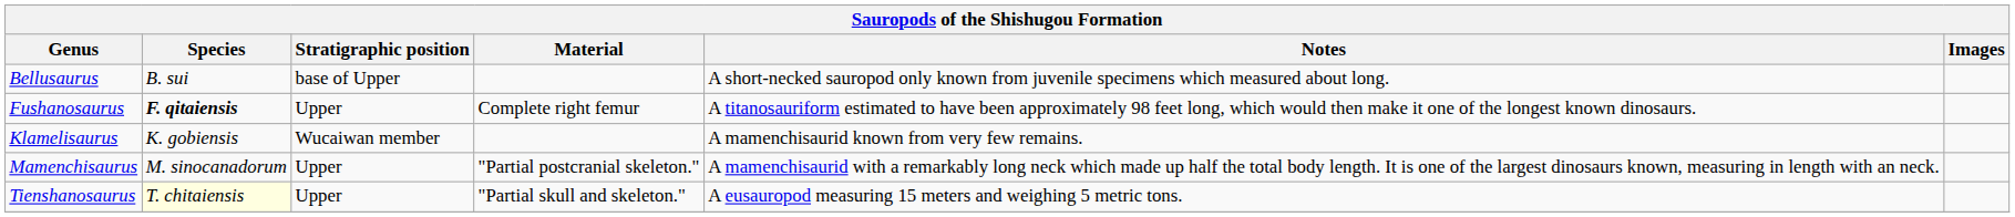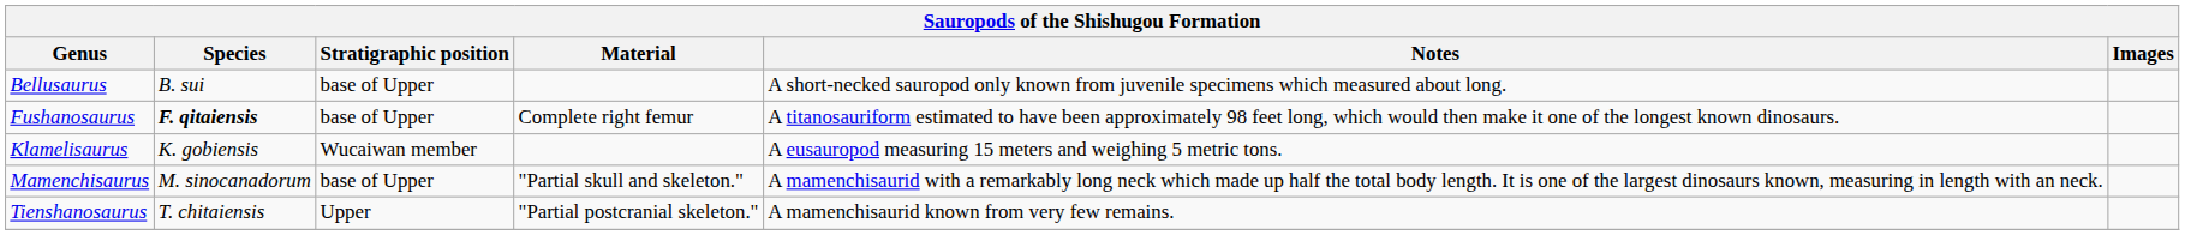 <table class="wikitable" align="center">
 <tr>
 <th colspan="7" align="center"><strong><a href='#'>Sauropods</a> of the Shishugou Formation</strong></th>
 </tr>
 <tr>
 <th>Genus</th>
 <th>Species</th>
 <th>Stratigraphic position</th>
 <th>Material</th>
 <th>Notes</th>
 <th>Images</th>
 </tr>
 <tr>
 <td><em><a href='#'>Bellusaurus</a></em></td>
 <td><em>B. sui</em></td>
 <td>base of Upper</td>
 <td></td>
 <td>A short-necked sauropod only known from juvenile specimens which measured about  long.</td>
 <td></td>
 </tr>
 <tr>
 <td><em><a href='#'>Fushanosaurus</a></em></td>
 <td><strong><em>F. qitaiensis</em></strong></td>
-<td>Upper</td>
+<td>base of Upper</td>
 <td>Complete right femur</td>
 <td>A <a href='#'>titanosauriform</a> estimated to have been approximately 98 feet long, which would then make it one of the longest known dinosaurs.</td>
 <td></td>
 </tr>
 <tr>
 <td><em><a href='#'>Klamelisaurus</a></em></td>
 <td><em>K. gobiensis</em></td>
 <td>Wucaiwan member</td>
 <td></td>
-<td>A mamenchisaurid known from very few remains.</td>
+<td>A <a href='#'>eusauropod</a> measuring 15 meters and weighing 5 metric tons.</td>
 <td></td>
 </tr>
 <tr>
 <td><em><a href='#'>Mamenchisaurus</a></em></td>
 <td><em>M. sinocanadorum</em></td>
-<td>Upper</td>
-<td>"Partial postcranial skeleton."</td>
+<td>base of Upper</td>
+<td>"Partial skull and skeleton."</td>
 <td>A <a href='#'>mamenchisaurid</a> with a remarkably long neck which made up half the total body length. It is one of the largest dinosaurs known, measuring  in length with an  neck.</td>
 <td></td>
 </tr>
 <tr>
 <td><em><a href='#'>Tienshanosaurus</a></em></td>
-<td style="background: lightyellow;"><em>T. chitaiensis</em></td>
+<td><em>T. chitaiensis</em></td>
 <td>Upper</td>
-<td>"Partial skull and skeleton."</td>
-<td>A <a href='#'>eusauropod</a> measuring 15 meters and weighing 5 metric tons.</td>
+<td>"Partial postcranial skeleton."</td>
+<td>A mamenchisaurid known from very few remains.</td>
 <td></td>
 </tr>
 <tr>
 </tr>
 </table>
